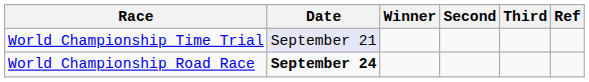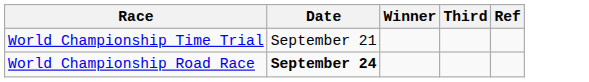 <table class="wikitable">
 <tr>
 <th>Race</th>
 <th>Date</th>
 <th>Winner</th>
-<th>Second</th>
 <th>Third</th>
 <th>Ref</th>
 </tr>
 <tr>
 <td><a href='#'>World Championship Time Trial</a></td>
-<td style="background: lavender;">September 21</td>
-<td></td>
+<td>September 21</td>
 <td></td>
 <td></td>
 <td></td>
 </tr>
 <tr>
 <td><a href='#'>World Championship Road Race</a></td>
 <td><strong>September 24</strong></td>
 <td></td>
 <td></td>
 <td></td>
-<td></td>
 </tr>
 </table>
